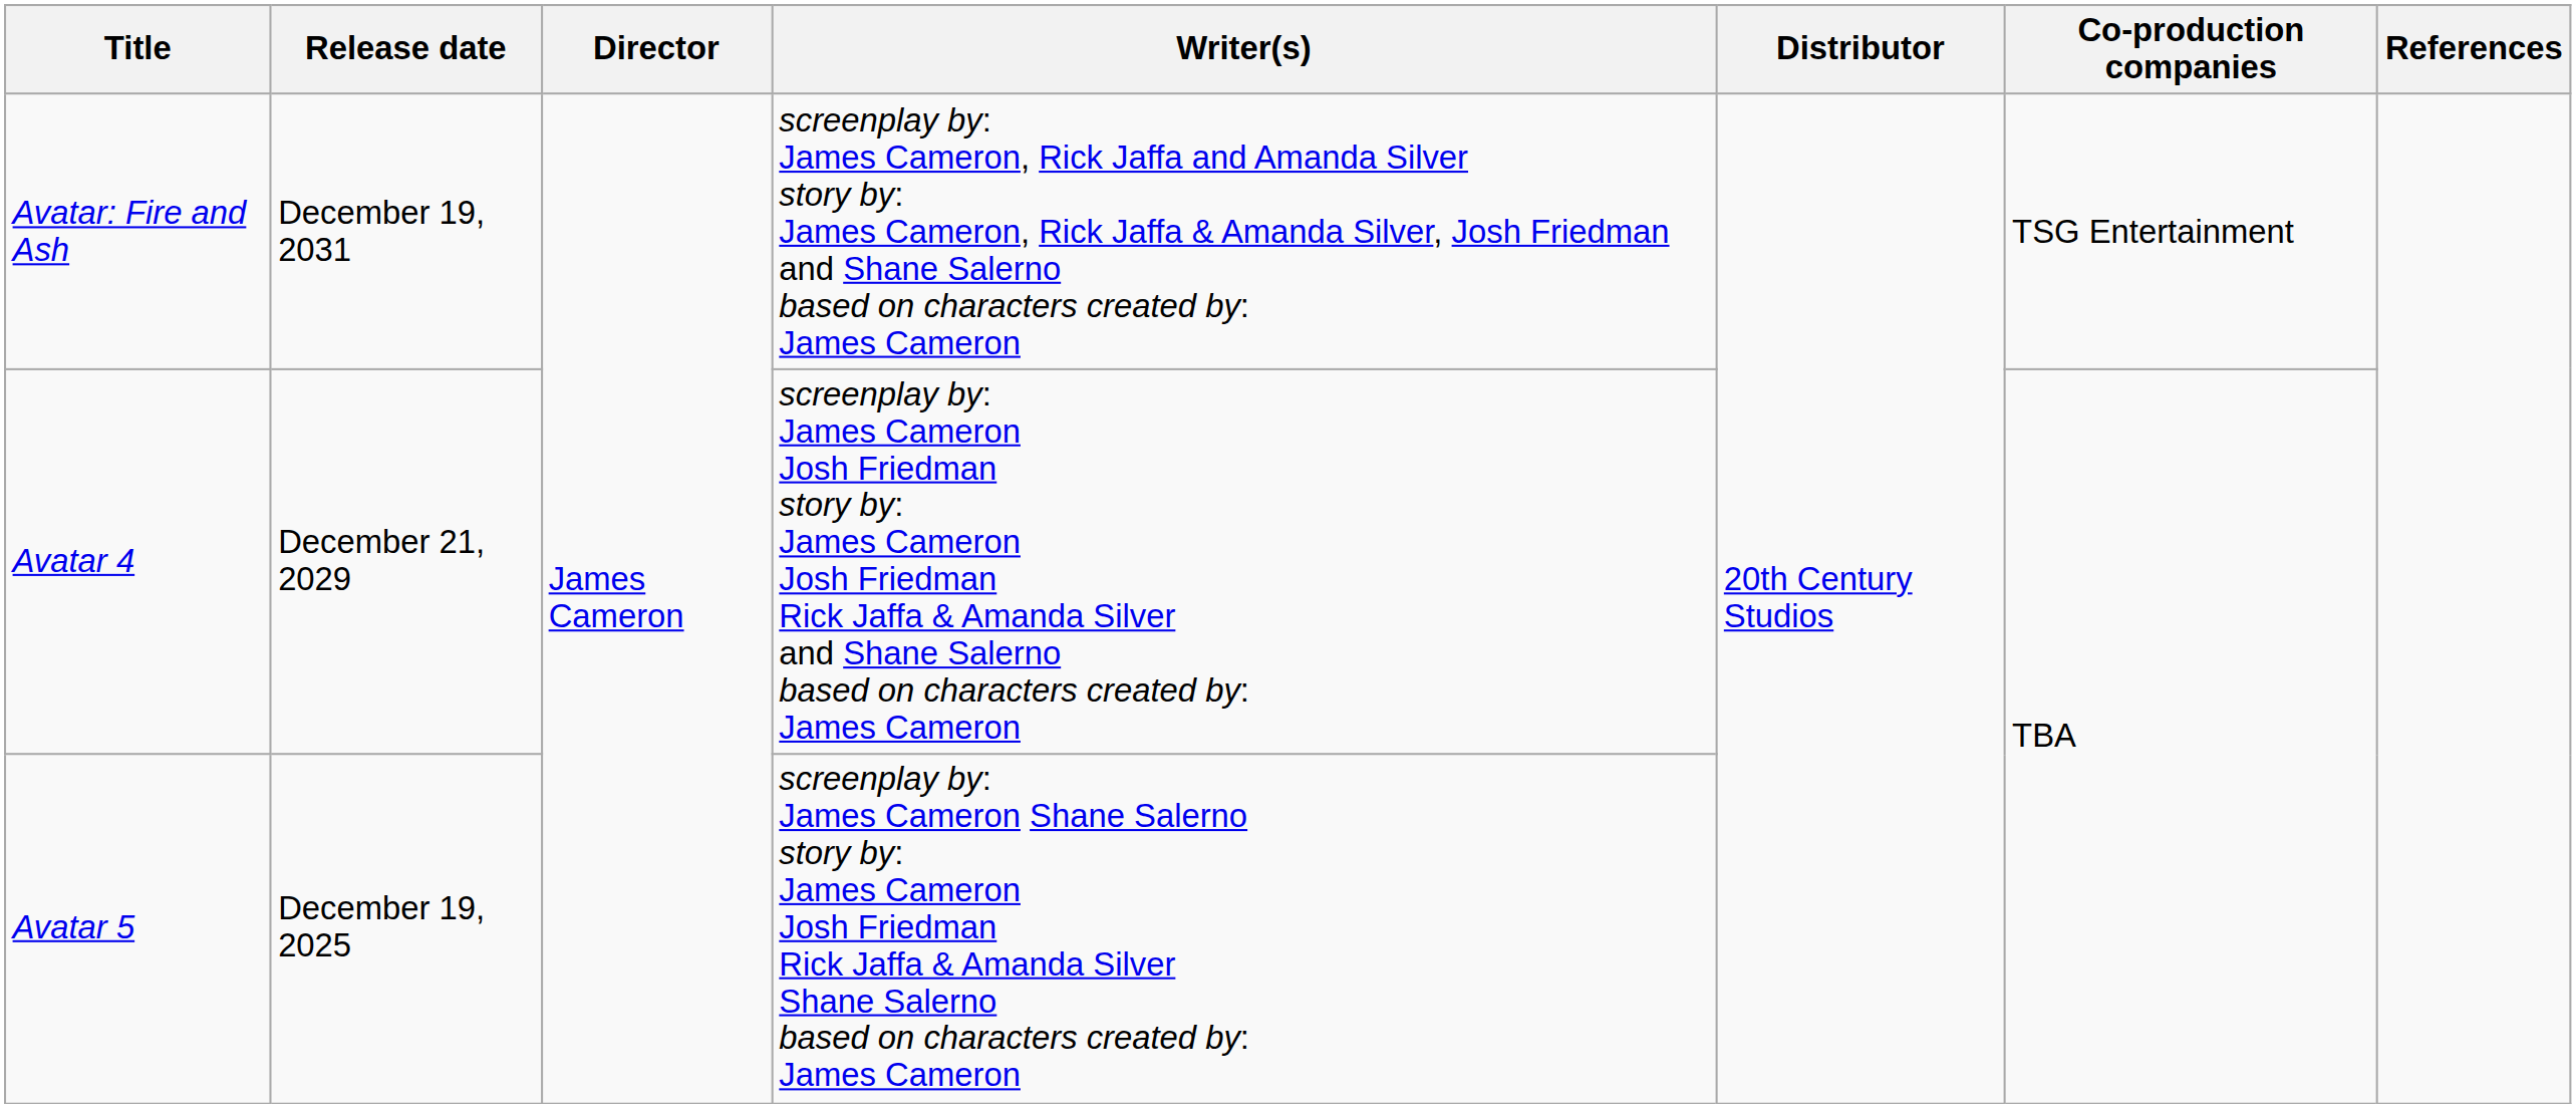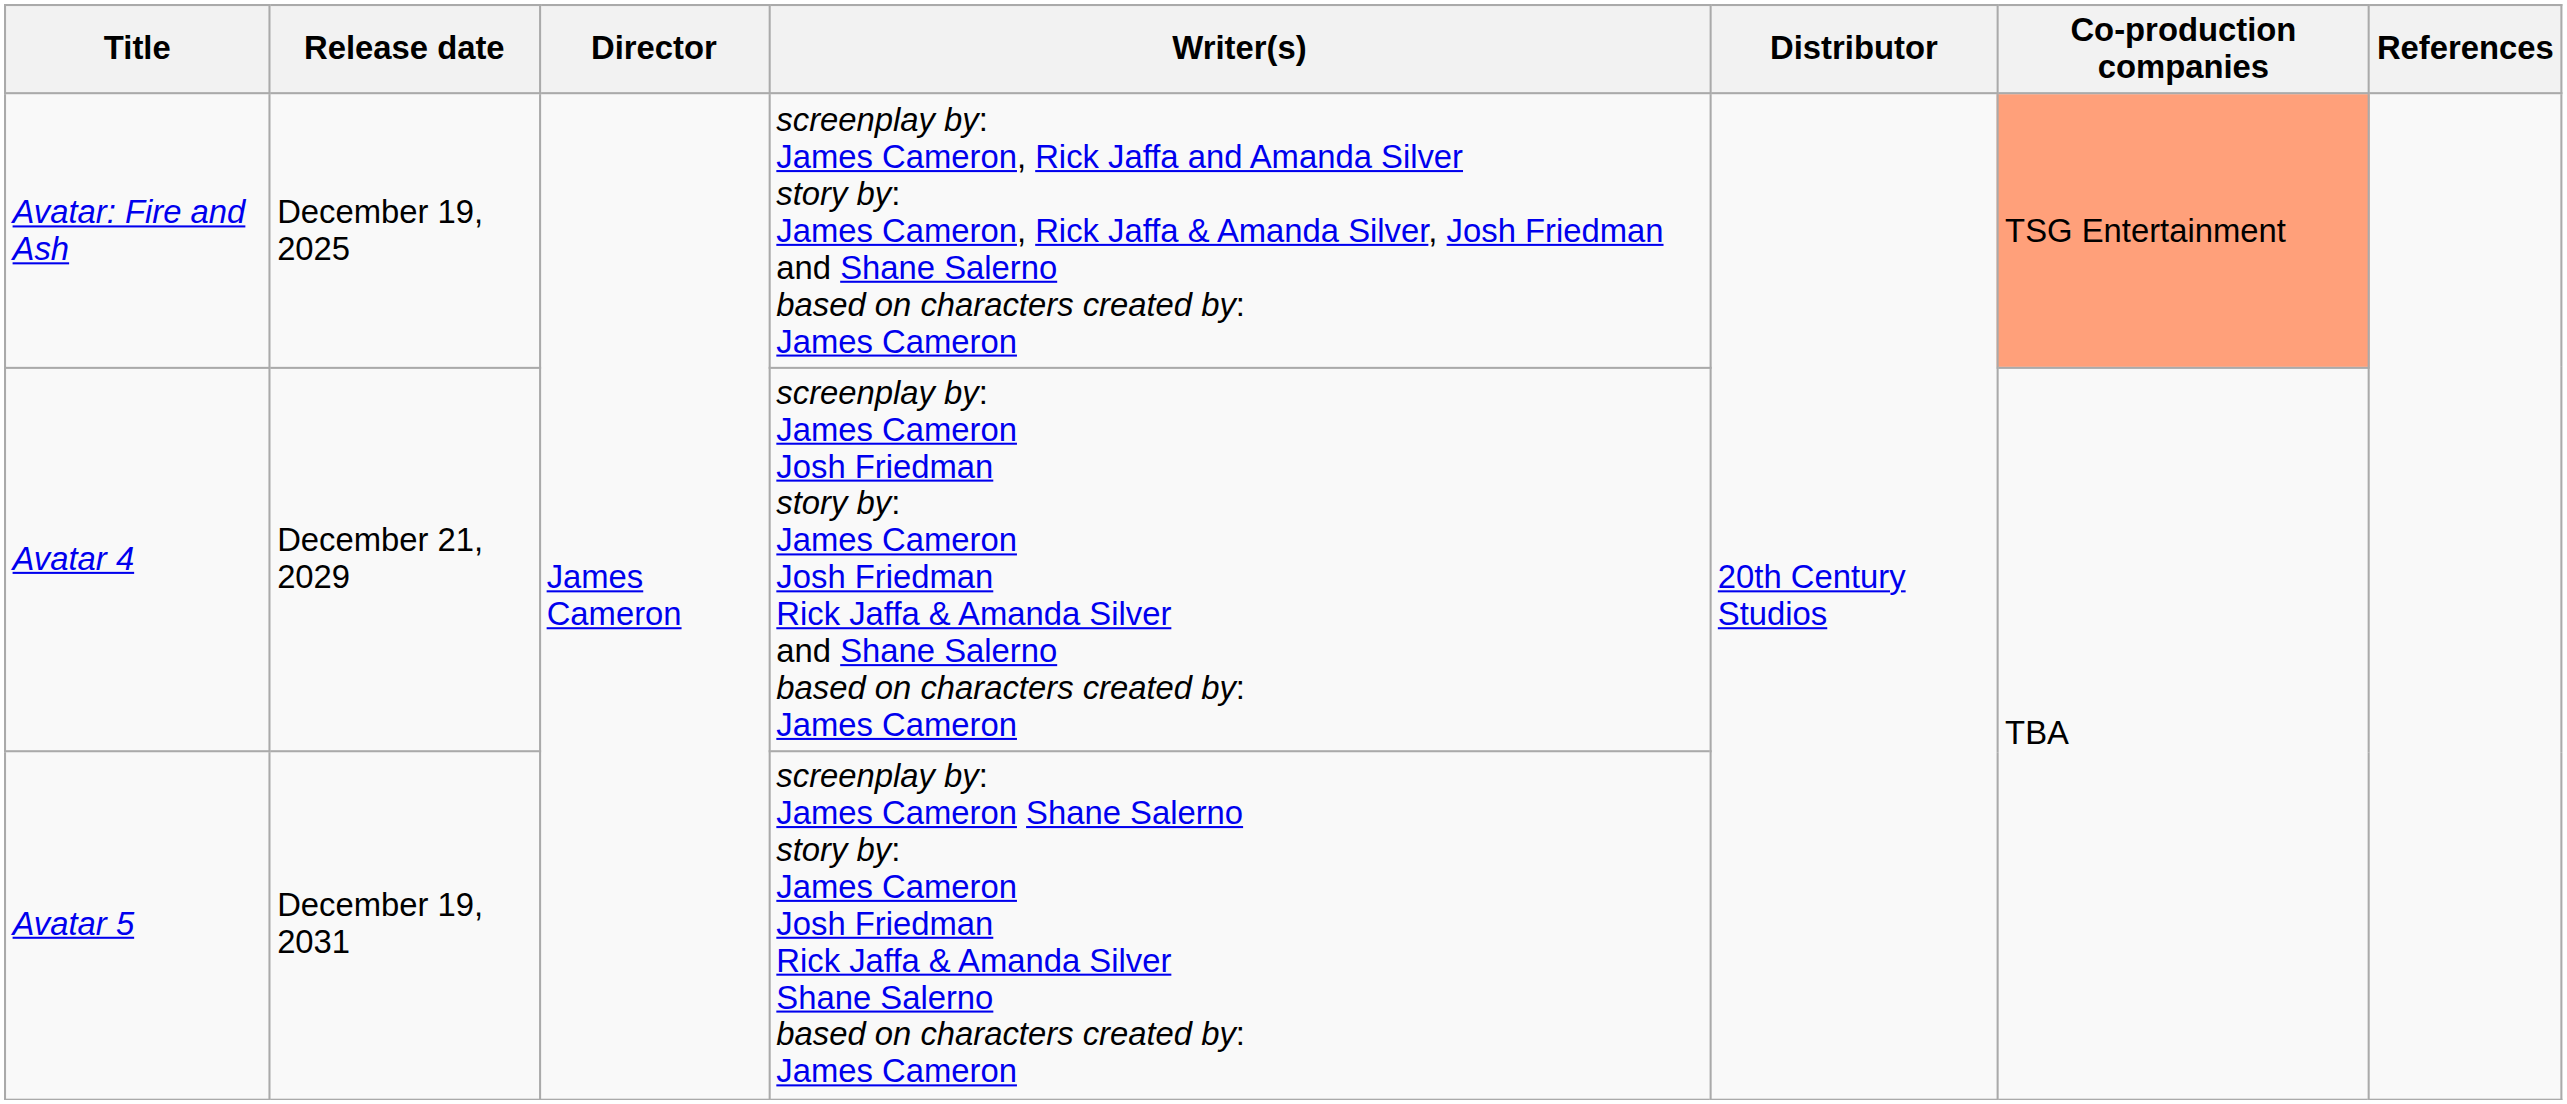 <table class="wikitable sortable">
 <tr>
 <th>Title</th>
 <th>Release date</th>
 <th>Director</th>
 <th>Writer(s)</th>
 <th>Distributor</th>
 <th>Co-production companies</th>
 <th>References</th>
 </tr>
 <tr>
 <td><em><a href='#'>Avatar: Fire and Ash</a></em></td>
-<td>December 19, 2031</td>
+<td>December 19, 2025</td>
 <td rowspan="3"><a href='#'>James Cameron</a></td>
 <td><em>screenplay by</em>:<br><a href='#'>James Cameron</a>, <a href='#'>Rick Jaffa and Amanda Silver</a><br><em>story by</em>:<br> <a href='#'>James Cameron</a>, <a href='#'>Rick Jaffa & Amanda Silver</a>, <a href='#'>Josh Friedman</a> and <a href='#'>Shane Salerno</a><br><em>based on characters created by</em>:<br><a href='#'>James Cameron</a></td>
 <td rowspan="3"><a href='#'>20th Century Studios</a></td>
-<td rowspan="1">TSG Entertainment</td>
+<td rowspan="1" style="background: lightsalmon;">TSG Entertainment</td>
 <td rowspan="3"></td>
 </tr>
 <tr>
 <td><em><a href='#'>Avatar 4</a></em></td>
 <td>December 21, 2029</td>
 <td><em>screenplay by</em>:<br><a href='#'>James Cameron</a><br><a href='#'>Josh Friedman</a><br><em>story by</em>:<br><a href='#'>James Cameron</a><br><a href='#'>Josh Friedman</a><br><a href='#'>Rick Jaffa & Amanda Silver</a><br> and <a href='#'>Shane Salerno</a><br><em>based on characters created by</em>:<br><a href='#'>James Cameron</a></td>
 <td rowspan="2">TBA</td>
 </tr>
 <tr>
 <td><em><a href='#'>Avatar 5</a></em></td>
-<td>December 19, 2025</td>
+<td>December 19, 2031</td>
 <td><em>screenplay by</em>:<br><a href='#'>James Cameron</a> <a href='#'>Shane Salerno</a><br><em>story by</em>:<br><a href='#'>James Cameron</a><br><a href='#'>Josh Friedman</a><br><a href='#'>Rick Jaffa & Amanda Silver</a><br><a href='#'>Shane Salerno</a><br><em>based on characters created by</em>:<br><a href='#'>James Cameron</a></td>
 </tr>
 </table>
